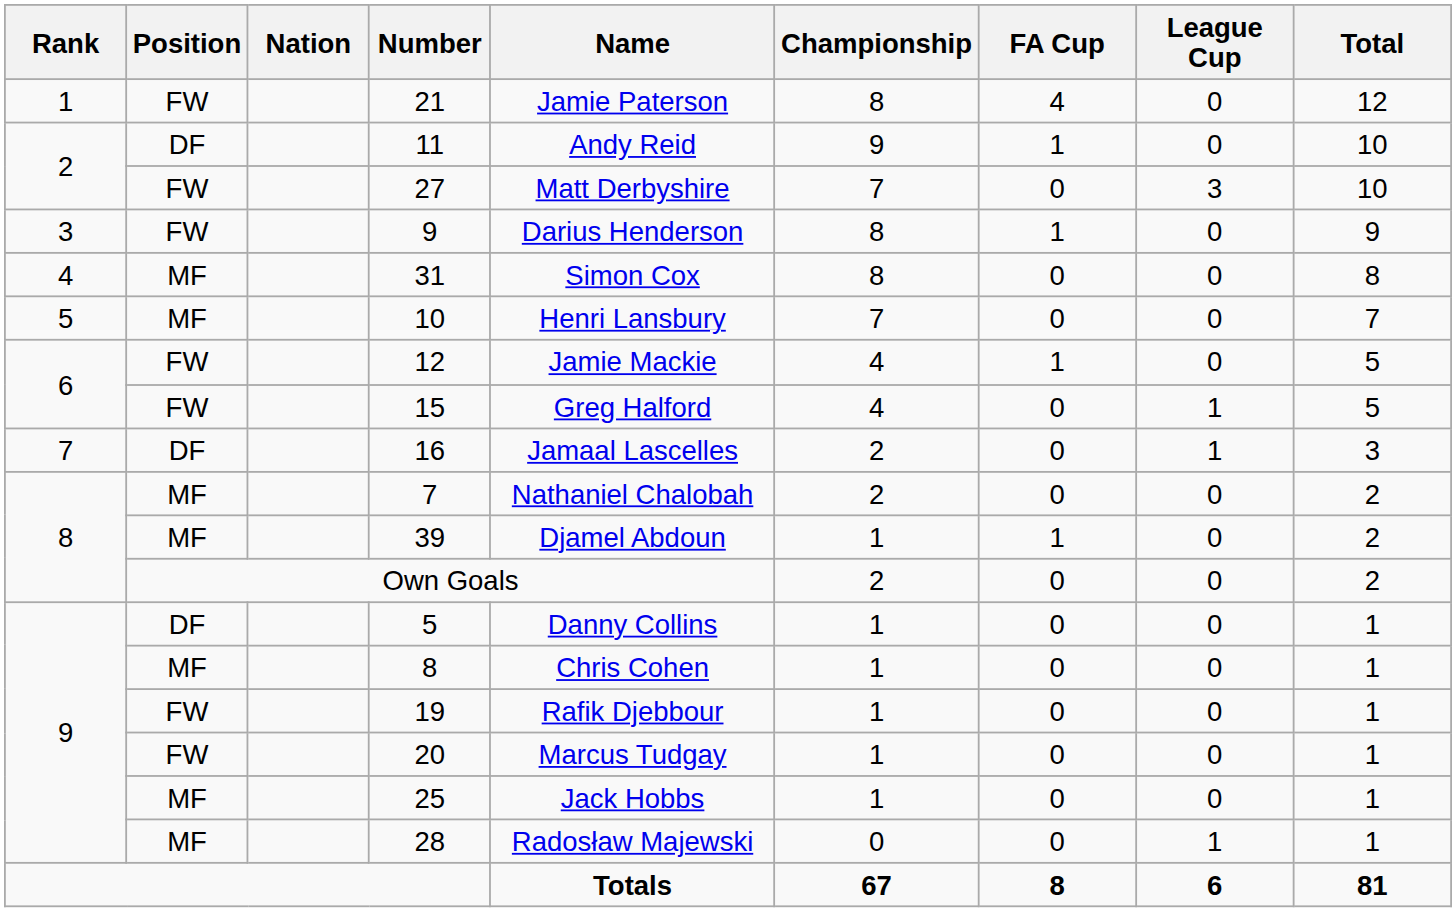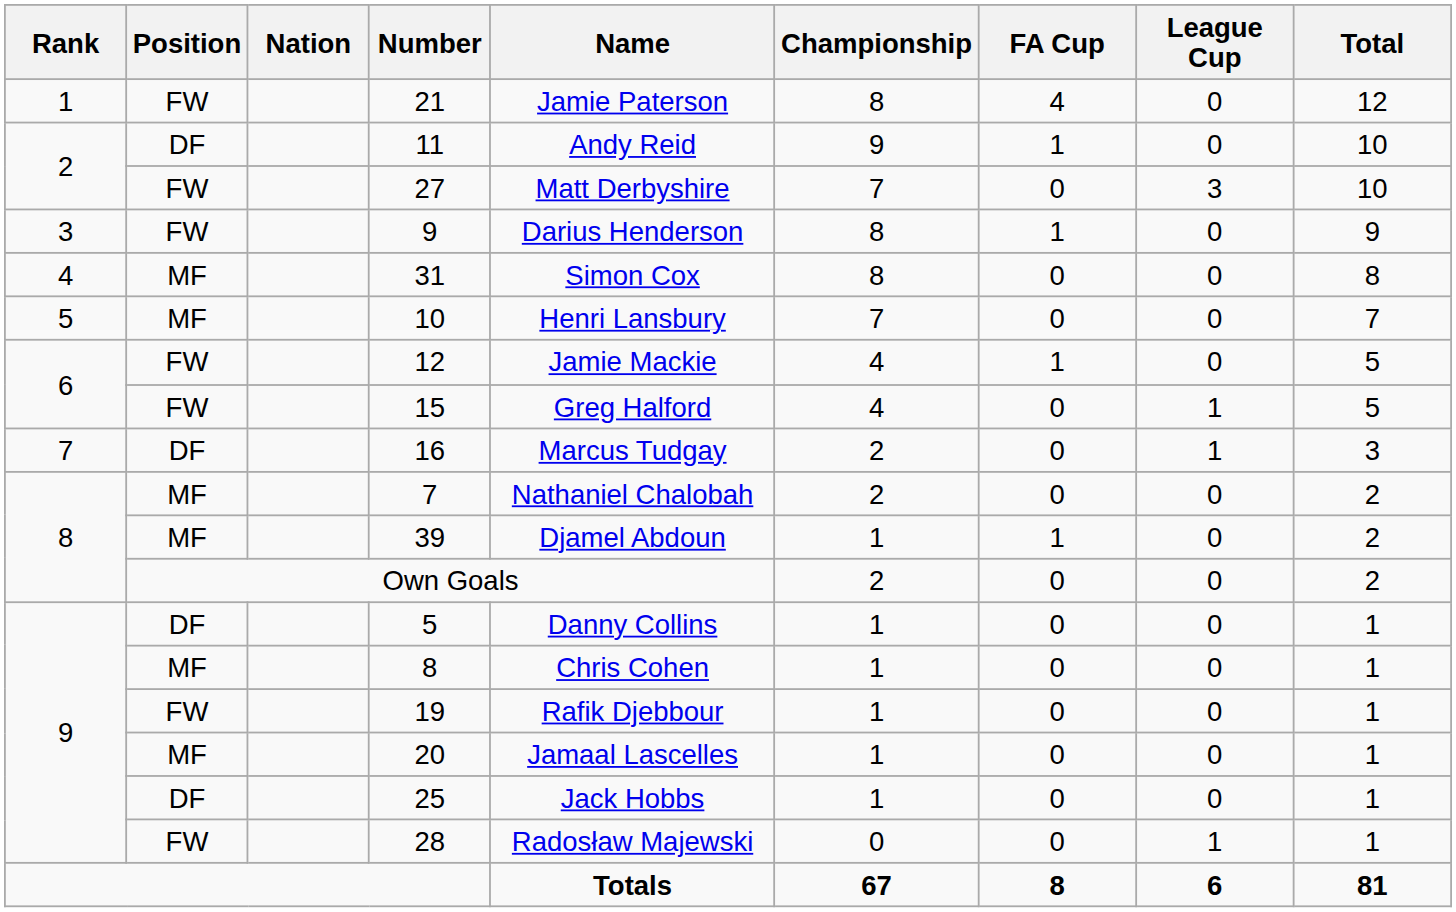 <table class="wikitable" style="font-size: 95%; text-align: center;">
 <tr>
 <th width=60>Rank</th>
 <th width=60>Position</th>
 <th width=60>Nation</th>
 <th width=60>Number</th>
 <th width=150>Name</th>
 <th width=80>Championship</th>
 <th width=80>FA Cup</th>
 <th width=80>League Cup</th>
 <th width=80>Total</th>
 </tr>
 <tr>
 <td rowspan="1">1</td>
 <td>FW</td>
 <td></td>
 <td>21</td>
 <td><a href='#'>Jamie Paterson</a></td>
 <td>8</td>
 <td>4</td>
 <td>0</td>
 <td>12</td>
 </tr>
 <tr>
 <td rowspan="2">2</td>
 <td>DF</td>
 <td></td>
 <td>11</td>
 <td><a href='#'>Andy Reid</a></td>
 <td>9</td>
 <td>1</td>
 <td>0</td>
 <td>10</td>
 </tr>
 <tr>
 <td>FW</td>
 <td></td>
 <td>27</td>
 <td><a href='#'>Matt Derbyshire</a></td>
 <td>7</td>
 <td>0</td>
 <td>3</td>
 <td>10</td>
 </tr>
 <tr>
 <td rowspan="1">3</td>
 <td>FW</td>
 <td></td>
 <td>9</td>
 <td><a href='#'>Darius Henderson</a></td>
 <td>8</td>
 <td>1</td>
 <td>0</td>
 <td>9</td>
 </tr>
 <tr>
 <td rowspan="1">4</td>
 <td>MF</td>
 <td></td>
 <td>31</td>
 <td><a href='#'>Simon Cox</a></td>
 <td>8</td>
 <td>0</td>
 <td>0</td>
 <td>8</td>
 </tr>
 <tr>
 <td rowspan="1">5</td>
 <td>MF</td>
 <td></td>
 <td>10</td>
 <td><a href='#'>Henri Lansbury</a></td>
 <td>7</td>
 <td>0</td>
 <td>0</td>
 <td>7</td>
 </tr>
 <tr>
 <td rowspan="2">6</td>
 <td>FW</td>
 <td></td>
 <td>12</td>
 <td><a href='#'>Jamie Mackie</a></td>
 <td>4</td>
 <td>1</td>
 <td>0</td>
 <td>5</td>
 </tr>
 <tr>
 <td>FW</td>
 <td></td>
 <td>15</td>
 <td><a href='#'>Greg Halford</a></td>
 <td>4</td>
 <td>0</td>
 <td>1</td>
 <td>5</td>
 </tr>
 <tr>
 <td rowspan="1">7</td>
 <td>DF</td>
 <td></td>
 <td>16</td>
-<td><a href='#'>Jamaal Lascelles</a></td>
+<td><a href='#'>Marcus Tudgay</a></td>
 <td>2</td>
 <td>0</td>
 <td>1</td>
 <td>3</td>
 </tr>
 <tr>
 <td rowspan="3">8</td>
 <td>MF</td>
 <td></td>
 <td>7</td>
 <td><a href='#'>Nathaniel Chalobah</a></td>
 <td>2</td>
 <td>0</td>
 <td>0</td>
 <td>2</td>
 </tr>
 <tr>
 <td>MF</td>
 <td></td>
 <td>39</td>
 <td><a href='#'>Djamel Abdoun</a></td>
 <td>1</td>
 <td>1</td>
 <td>0</td>
 <td>2</td>
 </tr>
 <tr>
 <td colspan="4">Own Goals</td>
 <td>2</td>
 <td>0</td>
 <td>0</td>
 <td>2</td>
 </tr>
 <tr>
 <td rowspan="6">9</td>
 <td>DF</td>
 <td></td>
 <td>5</td>
 <td><a href='#'>Danny Collins</a></td>
 <td>1</td>
 <td>0</td>
 <td>0</td>
 <td>1</td>
 </tr>
 <tr>
 <td>MF</td>
 <td></td>
 <td>8</td>
 <td><a href='#'>Chris Cohen</a></td>
 <td>1</td>
 <td>0</td>
 <td>0</td>
 <td>1</td>
 </tr>
 <tr>
 <td>FW</td>
 <td></td>
 <td>19</td>
 <td><a href='#'>Rafik Djebbour</a></td>
 <td>1</td>
 <td>0</td>
 <td>0</td>
 <td>1</td>
 </tr>
 <tr>
-<td>FW</td>
+<td>MF</td>
 <td></td>
 <td>20</td>
-<td><a href='#'>Marcus Tudgay</a></td>
+<td><a href='#'>Jamaal Lascelles</a></td>
 <td>1</td>
 <td>0</td>
 <td>0</td>
 <td>1</td>
 </tr>
 <tr>
-<td>MF</td>
+<td>DF</td>
 <td></td>
 <td>25</td>
 <td><a href='#'>Jack Hobbs</a></td>
 <td>1</td>
 <td>0</td>
 <td>0</td>
 <td>1</td>
 </tr>
 <tr>
-<td>MF</td>
+<td>FW</td>
 <td></td>
 <td>28</td>
 <td><a href='#'>Radosław Majewski</a></td>
 <td>0</td>
 <td>0</td>
 <td>1</td>
 <td>1</td>
 </tr>
 <tr>
 <td colspan="4"></td>
 <td><strong>Totals</strong></td>
 <td><strong>67</strong></td>
 <td><strong>8</strong></td>
 <td><strong>6</strong></td>
 <td><strong>81</strong></td>
 </tr>
 </table>
